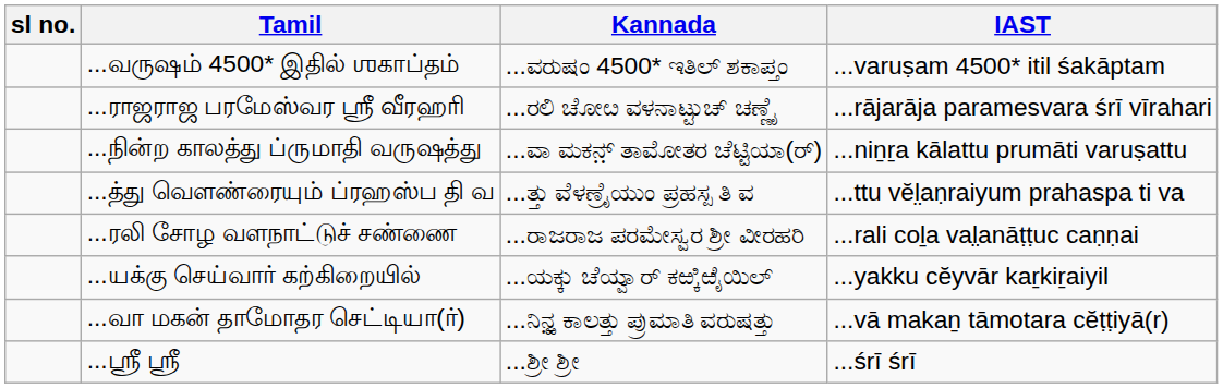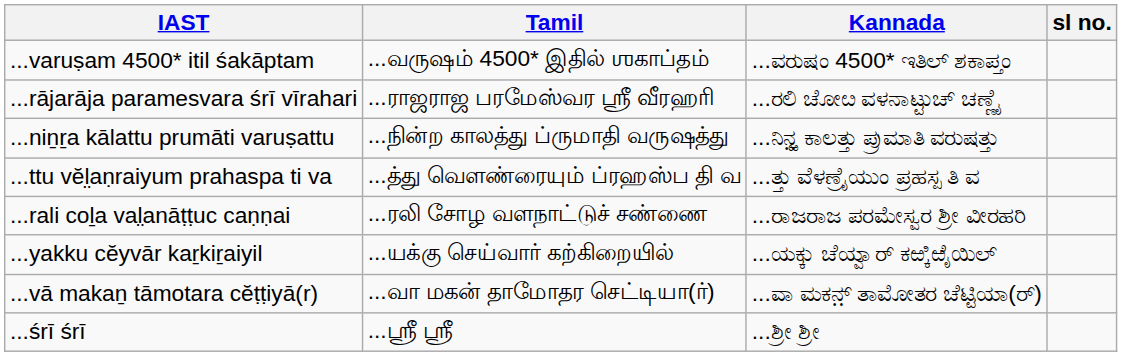 <table class="wikitable">
 <tr>
-<th>sl no.</th>
+<th><a href='#'>IAST</a></th>
 <th><a href='#'>Tamil</a></th>
 <th><a href='#'>Kannada</a></th>
-<th><a href='#'>IAST</a></th>
+<th>sl no.</th>
 </tr>
 <tr>
-<td></td>
+<td>...varuṣam 4500* itil śakāptam</td>
 <td>...வருஷம் 4500* இதில் ஶகாப்தம்</td>
 <td>...ವರುಷಂ 4500* ಇತಿಲ್ ಶಕಾಪ್ತಂ</td>
-<td>...varuṣam 4500* itil śakāptam</td>
+<td></td>
 </tr>
 <tr>
-<td></td>
+<td>...rājarāja paramesvara śrī vīrahari</td>
 <td>...ராஜராஜ பரமேஸ்வர ஸ்ரீ வீரஹரி</td>
 <td>...ರಲಿ ಚೋೞ ವಳನಾಟ್ಟುಚ್ ಚಣ್ಣೈ</td>
-<td>...rājarāja paramesvara śrī vīrahari</td>
+<td></td>
 </tr>
 <tr>
+<td>...niṉṟa kālattu prumāti varuṣattu</td>
+<td>...நின்ற காலத்து ப்ருமாதி வருஷத்து</td>
+<td>...ನಿನ಼್ಱ ಕಾಲತ್ತು ಪ್ರುಮಾತಿ ವರುಷತ್ತು</td>
 <td></td>
-<td>...நின்ற காலத்து ப்ருமாதி வருஷத்து</td>
-<td>...ವಾ ಮಕನ಼್ ತಾಮೋತರ ಚೆಟ್ಟಿಯಾ(ರ್)</td>
-<td>...niṉṟa kālattu prumāti varuṣattu</td>
 </tr>
 <tr>
-<td></td>
+<td>...ttu vĕl̤aṇraiyum prahaspa ti va</td>
 <td>...த்து வெளண்ரையும் ப்ரஹஸ்ப தி வ</td>
 <td>...ತ್ತು ವೆಳಣ್ರೈಯುಂ ಪ್ರಹಸ್ಪ ತಿ ವ</td>
-<td>...ttu vĕl̤aṇraiyum prahaspa ti va</td>
+<td></td>
 </tr>
 <tr>
-<td></td>
+<td>...rali coḻa val̤anāṭṭuc caṇṇai</td>
 <td>...ரலி சோழ வளநாட்டுச் சண்ணை</td>
 <td>...ರಾಜರಾಜ ಪರಮೇಸ್ವರ ಶ್ರೀ ವೀರಹರಿ</td>
-<td>...rali coḻa val̤anāṭṭuc caṇṇai</td>
+<td></td>
 </tr>
 <tr>
-<td></td>
+<td>...yakku cĕyvār kaṟkiṟaiyil</td>
 <td>...யக்கு செய்வார் கற்கிறையில்</td>
 <td>...ಯಕ್ಕು ಚೆಯ್ವಾರ್ ಕಱ್ಕಿಱೈಯಿಲ್</td>
-<td>...yakku cĕyvār kaṟkiṟaiyil</td>
+<td></td>
 </tr>
 <tr>
+<td>...vā makaṉ tāmotara cĕṭṭiyā(r)</td>
+<td>...வா மகன் தாமோதர செட்டியா(ர்)</td>
+<td>...ವಾ ಮಕನ಼್ ತಾಮೋತರ ಚೆಟ್ಟಿಯಾ(ರ್)</td>
 <td></td>
-<td>...வா மகன் தாமோதர செட்டியா(ர்)</td>
-<td>...ನಿನ಼್ಱ ಕಾಲತ್ತು ಪ್ರುಮಾತಿ ವರುಷತ್ತು</td>
-<td>...vā makaṉ tāmotara cĕṭṭiyā(r)</td>
 </tr>
 <tr>
-<td></td>
+<td>...śrī śrī</td>
 <td>...ஸ்ரீ ஸ்ரீ</td>
 <td>...ಶ್ರೀ ಶ್ರೀ</td>
-<td>...śrī śrī</td>
+<td></td>
 </tr>
 </table>
